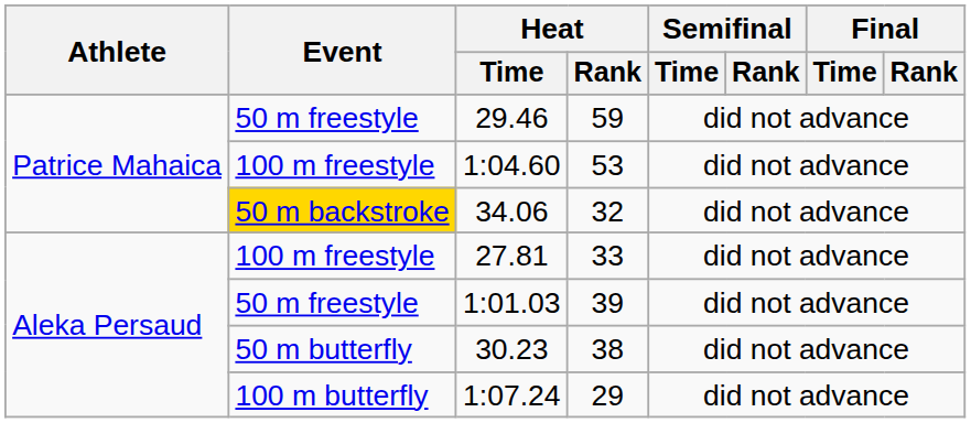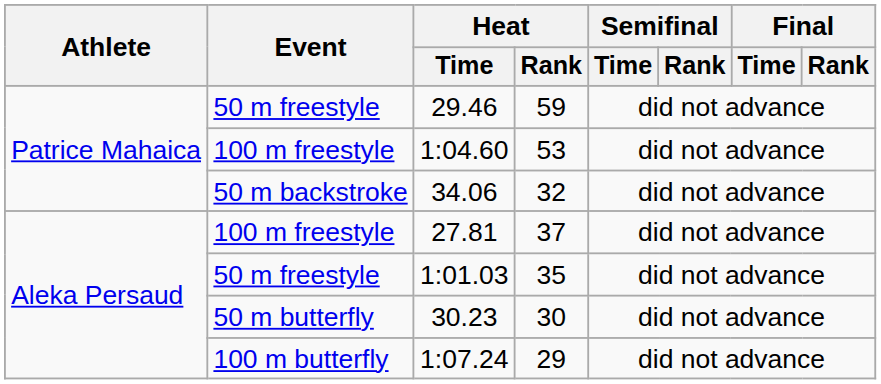 <table class=wikitable style="font-size:90%; text-align:center">
 <tr>
 <th rowspan=2>Athlete</th>
 <th rowspan=2>Event</th>
 <th colspan=2>Heat</th>
 <th colspan=2>Semifinal</th>
 <th colspan=2>Final</th>
 </tr>
 <tr style=font-size:95%>
 <th>Time</th>
 <th>Rank</th>
 <th>Time</th>
 <th>Rank</th>
 <th>Time</th>
 <th>Rank</th>
 </tr>
 <tr>
 <td align=left rowspan=3><a href='#'>Patrice Mahaica</a></td>
 <td align=left><a href='#'>50 m freestyle</a></td>
 <td>29.46</td>
 <td>59</td>
 <td colspan=4>did not advance</td>
 </tr>
 <tr>
 <td align=left><a href='#'>100 m freestyle</a></td>
 <td>1:04.60</td>
 <td>53</td>
 <td colspan=4>did not advance</td>
 </tr>
 <tr>
-<td align=left style="background: gold;"><a href='#'>50 m backstroke</a></td>
+<td align=left><a href='#'>50 m backstroke</a></td>
 <td>34.06</td>
 <td>32</td>
 <td colspan=4>did not advance</td>
 </tr>
 <tr>
 <td align=left rowspan=4><a href='#'>Aleka Persaud</a></td>
 <td align=left><a href='#'>100 m freestyle</a></td>
 <td>27.81</td>
-<td>33</td>
+<td>37</td>
 <td colspan=4>did not advance</td>
 </tr>
 <tr>
 <td align=left><a href='#'>50 m freestyle</a></td>
 <td>1:01.03</td>
-<td>39</td>
+<td>35</td>
 <td colspan=4>did not advance</td>
 </tr>
 <tr>
 <td align=left><a href='#'>50 m butterfly</a></td>
 <td>30.23</td>
-<td>38</td>
+<td>30</td>
 <td colspan=4>did not advance</td>
 </tr>
 <tr>
 <td align=left><a href='#'>100 m butterfly</a></td>
 <td>1:07.24</td>
 <td>29</td>
 <td colspan=4>did not advance</td>
 </tr>
 </table>
